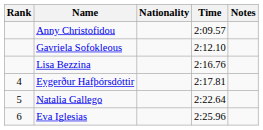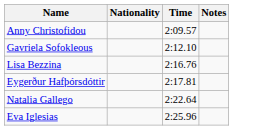 <table class="wikitable sortable" style="text-align:center; font-size:95%">
 <tr>
-<th>Rank</th>
 <th>Name</th>
 <th>Nationality</th>
 <th>Time</th>
 <th>Notes</th>
 </tr>
 <tr>
-<td></td>
 <td align=left><a href='#'>Anny Christofidou</a></td>
 <td align=left></td>
 <td>2:09.57</td>
 <td></td>
 </tr>
 <tr>
-<td></td>
 <td align=left><a href='#'>Gavriela Sofokleous</a></td>
 <td align=left></td>
 <td>2:12.10</td>
 <td></td>
 </tr>
 <tr>
-<td></td>
 <td align=left><a href='#'>Lisa Bezzina</a></td>
 <td align=left></td>
 <td>2:16.76</td>
 <td></td>
 </tr>
 <tr>
-<td>4</td>
 <td align=left><a href='#'>Eygerður Hafþórsdóttir</a></td>
 <td align=left></td>
 <td>2:17.81</td>
 <td></td>
 </tr>
 <tr>
-<td>5</td>
 <td align=left><a href='#'>Natalia Gallego</a></td>
 <td align=left></td>
 <td>2:22.64</td>
 <td></td>
 </tr>
 <tr>
-<td>6</td>
 <td align=left><a href='#'>Eva Iglesias</a></td>
 <td align=left></td>
 <td>2:25.96</td>
 <td></td>
 </tr>
 </table>
